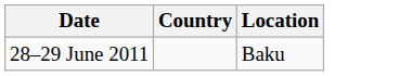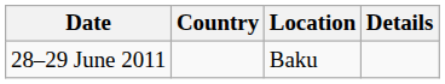 <table class="wikitable">
 <tr>
 <th>Date</th>
 <th>Country</th>
 <th>Location</th>
+<th>Details</th>
 </tr>
 <tr>
 <td>28–29 June 2011</td>
 <td></td>
 <td>Baku</td>
+<td></td>
 </tr>
 </table>
